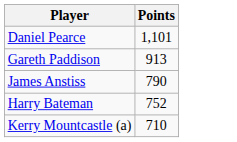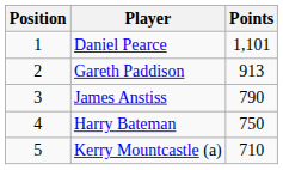 <table class=wikitable>
 <tr>
+<th>Position</th>
 <th>Player</th>
 <th>Points</th>
 </tr>
 <tr>
+<td align=center>1</td>
 <td> <a href='#'>Daniel Pearce</a></td>
 <td align=center>1,101</td>
 </tr>
 <tr>
+<td align=center>2</td>
 <td> <a href='#'>Gareth Paddison</a></td>
 <td align=center>913</td>
 </tr>
 <tr>
+<td align=center>3</td>
 <td> <a href='#'>James Anstiss</a></td>
 <td align=center>790</td>
 </tr>
 <tr>
+<td align=center>4</td>
 <td> <a href='#'>Harry Bateman</a></td>
-<td align=center>752</td>
+<td align=center>750</td>
 </tr>
 <tr>
+<td align=center>5</td>
 <td> <a href='#'>Kerry Mountcastle</a> (a)</td>
 <td align=center>710</td>
 </tr>
 </table>
